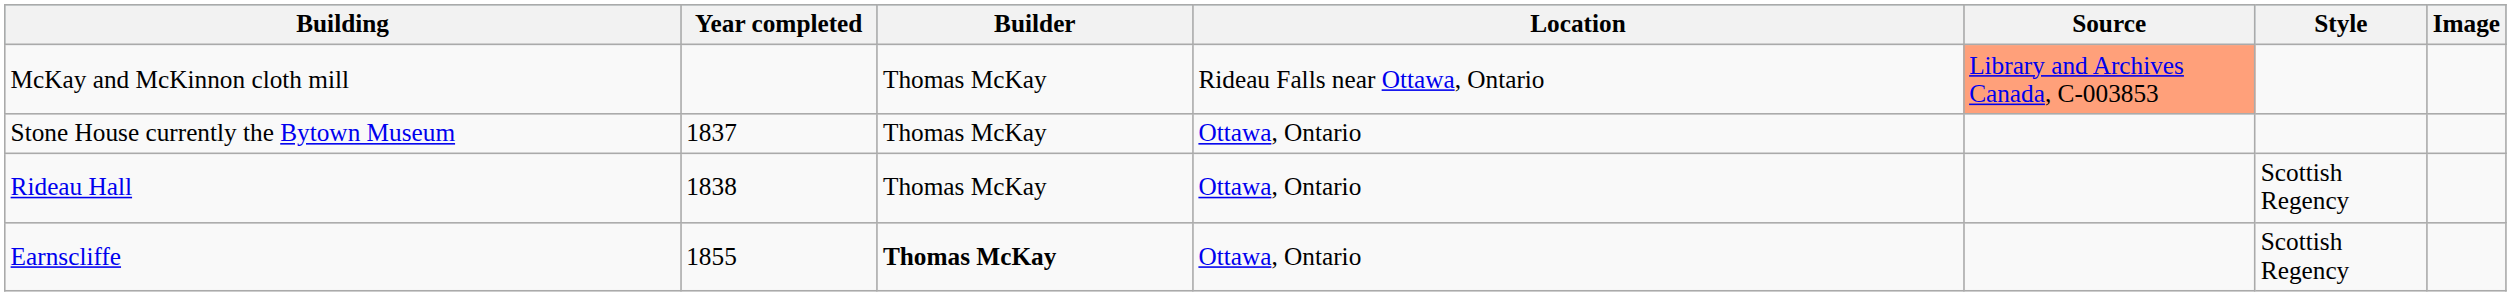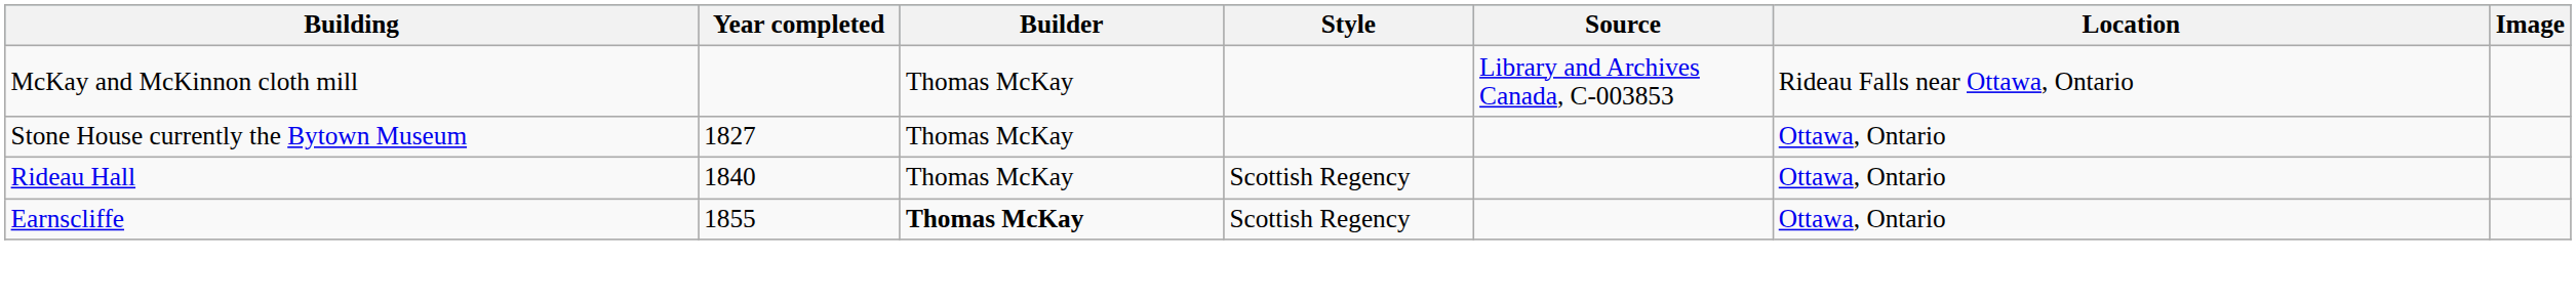 <table class="wikitable" style="margin:1em auto;">
 <tr style="background:lightblue;">
 <th width=28%>Building</th>
 <th width=8%>Year completed</th>
 <th width=13%>Builder</th>
+<th width=10%>Style</th>
+<th width=12%>Source</th>
 <th width=32%>Location</th>
-<th width=12%>Source</th>
-<th width=10%>Style</th>
 <th width=7%>Image</th>
 </tr>
 <tr>
 <td>McKay and McKinnon cloth mill</td>
 <td></td>
 <td>Thomas McKay</td>
+<td></td>
+<td><a href='#'>Library and Archives Canada</a>, C-003853</td>
 <td>Rideau Falls near <a href='#'>Ottawa</a>, Ontario</td>
-<td style="background: lightsalmon;"><a href='#'>Library and Archives Canada</a>, C-003853</td>
-<td></td>
 <td></td>
 </tr>
 <tr>
 <td>Stone House currently the <a href='#'>Bytown Museum</a></td>
-<td>1837</td>
+<td>1827</td>
 <td>Thomas McKay</td>
-<td><a href='#'>Ottawa</a>, Ontario</td>
 <td></td>
 <td></td>
+<td><a href='#'>Ottawa</a>, Ontario</td>
 <td></td>
 </tr>
 <tr>
 <td><a href='#'>Rideau Hall</a></td>
-<td>1838</td>
+<td>1840</td>
 <td>Thomas McKay</td>
+<td>Scottish Regency</td>
+<td></td>
 <td><a href='#'>Ottawa</a>, Ontario</td>
-<td></td>
-<td>Scottish Regency</td>
 <td></td>
 </tr>
 <tr>
 <td><a href='#'>Earnscliffe</a></td>
 <td>1855</td>
 <td><strong>Thomas McKay</strong></td>
+<td>Scottish Regency</td>
+<td></td>
 <td><a href='#'>Ottawa</a>, Ontario</td>
-<td></td>
-<td>Scottish Regency</td>
 <td></td>
 </tr>
 </table>
